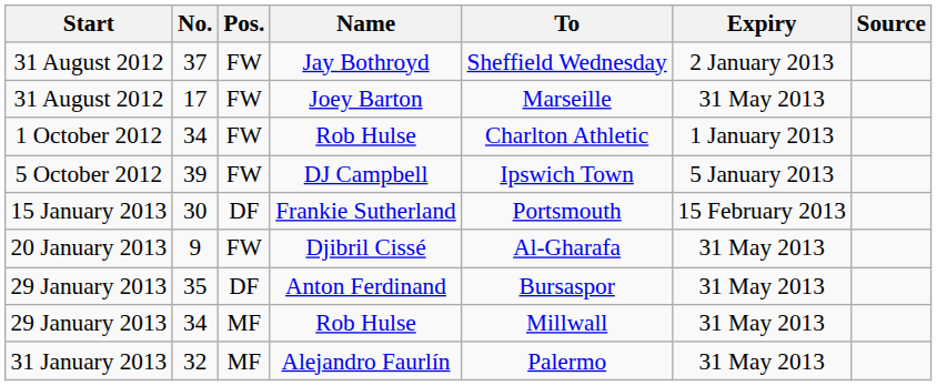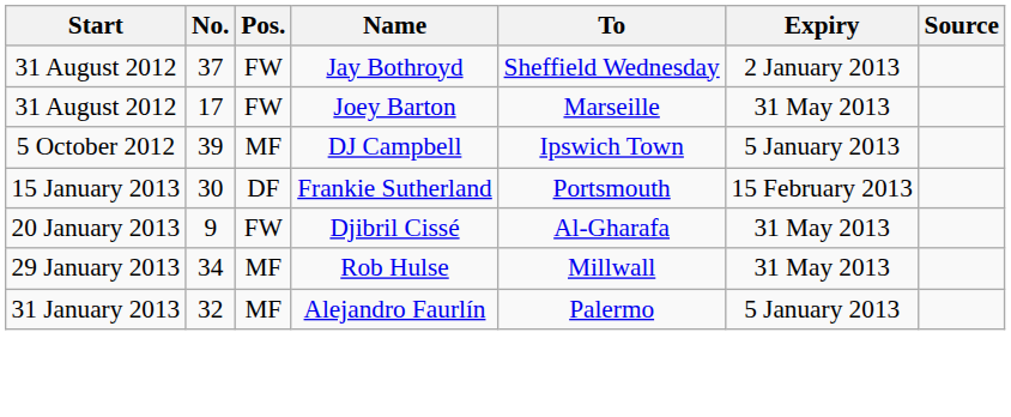 <table class="wikitable" style="text-align:center">
 <tr>
 <th>Start</th>
 <th>No.</th>
 <th>Pos.</th>
 <th>Name</th>
 <th>To</th>
 <th>Expiry</th>
 <th>Source</th>
 </tr>
 <tr>
 <td>31 August 2012</td>
 <td>37</td>
 <td>FW</td>
 <td> <a href='#'>Jay Bothroyd</a></td>
 <td> <a href='#'>Sheffield Wednesday</a></td>
 <td>2 January 2013</td>
 <td></td>
 </tr>
 <tr>
 <td>31 August 2012</td>
 <td>17</td>
 <td>FW</td>
 <td> <a href='#'>Joey Barton</a></td>
 <td> <a href='#'>Marseille</a></td>
 <td>31 May 2013</td>
 <td></td>
 </tr>
 <tr>
-<td>1 October 2012</td>
-<td>34</td>
-<td>FW</td>
-<td> <a href='#'>Rob Hulse</a></td>
-<td> <a href='#'>Charlton Athletic</a></td>
-<td>1 January 2013</td>
-<td></td>
-</tr>
-<tr>
 <td>5 October 2012</td>
 <td>39</td>
-<td>FW</td>
+<td>MF</td>
 <td> <a href='#'>DJ Campbell</a></td>
 <td> <a href='#'>Ipswich Town</a></td>
 <td>5 January 2013</td>
 <td></td>
 </tr>
 <tr>
 <td>15 January 2013</td>
 <td>30</td>
 <td>DF</td>
 <td> <a href='#'>Frankie Sutherland</a></td>
 <td> <a href='#'>Portsmouth</a></td>
 <td>15 February 2013</td>
 <td></td>
 </tr>
 <tr>
 <td>20 January 2013</td>
 <td>9</td>
 <td>FW</td>
 <td> <a href='#'>Djibril Cissé</a></td>
 <td> <a href='#'>Al-Gharafa</a></td>
 <td>31 May 2013</td>
 <td></td>
 </tr>
 <tr>
 <td>29 January 2013</td>
-<td>35</td>
-<td>DF</td>
-<td> <a href='#'>Anton Ferdinand</a></td>
-<td> <a href='#'>Bursaspor</a></td>
-<td>31 May 2013</td>
-<td></td>
-</tr>
-<tr>
-<td>29 January 2013</td>
 <td>34</td>
 <td>MF</td>
 <td> <a href='#'>Rob Hulse</a></td>
 <td> <a href='#'>Millwall</a></td>
 <td>31 May 2013</td>
 <td></td>
 </tr>
 <tr>
 <td>31 January 2013</td>
 <td>32</td>
 <td>MF</td>
 <td> <a href='#'>Alejandro Faurlín</a></td>
 <td> <a href='#'>Palermo</a></td>
-<td>31 May 2013</td>
+<td>5 January 2013</td>
 <td></td>
 </tr>
 </table>
